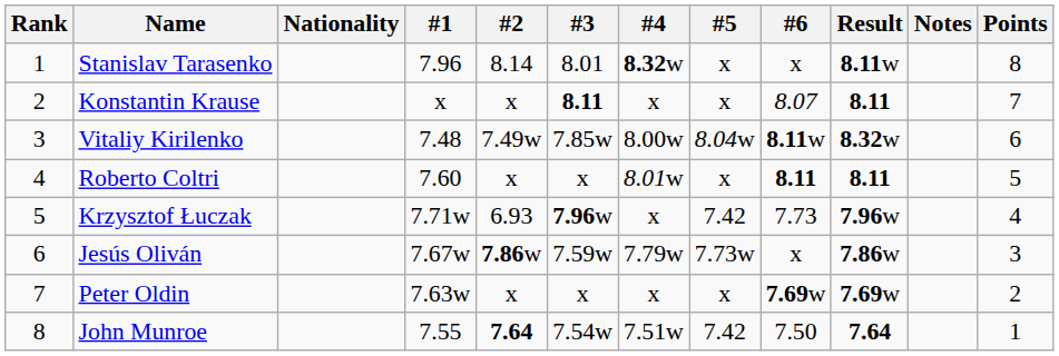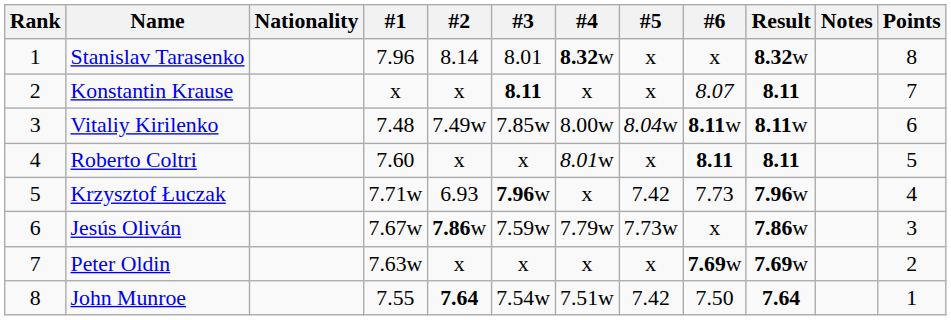 <table class="wikitable sortable" style="text-align:center">
 <tr>
 <th>Rank</th>
 <th>Name</th>
 <th>Nationality</th>
 <th>#1</th>
 <th>#2</th>
 <th>#3</th>
 <th>#4</th>
 <th>#5</th>
 <th>#6</th>
 <th>Result</th>
 <th>Notes</th>
 <th>Points</th>
 </tr>
 <tr>
 <td>1</td>
 <td align=left><a href='#'>Stanislav Tarasenko</a></td>
 <td align=left></td>
 <td>7.96</td>
 <td>8.14</td>
 <td>8.01</td>
 <td><strong>8.32</strong>w</td>
 <td>x</td>
 <td>x</td>
-<td><strong>8.11</strong>w</td>
+<td><strong>8.32</strong>w</td>
 <td></td>
 <td>8</td>
 </tr>
 <tr>
 <td>2</td>
 <td align=left><a href='#'>Konstantin Krause</a></td>
 <td align=left></td>
 <td>x</td>
 <td>x</td>
 <td><strong>8.11</strong></td>
 <td>x</td>
 <td>x</td>
 <td><em>8.07</em></td>
 <td><strong>8.11</strong></td>
 <td></td>
 <td>7</td>
 </tr>
 <tr>
 <td>3</td>
 <td align=left><a href='#'>Vitaliy Kirilenko</a></td>
 <td align=left></td>
 <td>7.48</td>
 <td>7.49w</td>
 <td>7.85w</td>
 <td>8.00w</td>
 <td><em>8.04</em>w</td>
 <td><strong>8.11</strong>w</td>
-<td><strong>8.32</strong>w</td>
+<td><strong>8.11</strong>w</td>
 <td></td>
 <td>6</td>
 </tr>
 <tr>
 <td>4</td>
 <td align=left><a href='#'>Roberto Coltri</a></td>
 <td align=left></td>
 <td>7.60</td>
 <td>x</td>
 <td>x</td>
 <td><em>8.01</em>w</td>
 <td>x</td>
 <td><strong>8.11</strong></td>
 <td><strong>8.11</strong></td>
 <td></td>
 <td>5</td>
 </tr>
 <tr>
 <td>5</td>
 <td align=left><a href='#'>Krzysztof Łuczak</a></td>
 <td align=left></td>
 <td>7.71w</td>
 <td>6.93</td>
 <td><strong>7.96</strong>w</td>
 <td>x</td>
 <td>7.42</td>
 <td>7.73</td>
 <td><strong>7.96</strong>w</td>
 <td></td>
 <td>4</td>
 </tr>
 <tr>
 <td>6</td>
 <td align=left><a href='#'>Jesús Oliván</a></td>
 <td align=left></td>
 <td>7.67w</td>
 <td><strong>7.86</strong>w</td>
 <td>7.59w</td>
 <td>7.79w</td>
 <td>7.73w</td>
 <td>x</td>
 <td><strong>7.86</strong>w</td>
 <td></td>
 <td>3</td>
 </tr>
 <tr>
 <td>7</td>
 <td align=left><a href='#'>Peter Oldin</a></td>
 <td align=left></td>
 <td>7.63w</td>
 <td>x</td>
 <td>x</td>
 <td>x</td>
 <td>x</td>
 <td><strong>7.69</strong>w</td>
 <td><strong>7.69</strong>w</td>
 <td></td>
 <td>2</td>
 </tr>
 <tr>
 <td>8</td>
 <td align=left><a href='#'>John Munroe</a></td>
 <td align=left></td>
 <td>7.55</td>
 <td><strong>7.64</strong></td>
 <td>7.54w</td>
 <td>7.51w</td>
 <td>7.42</td>
 <td>7.50</td>
 <td><strong>7.64</strong></td>
 <td></td>
 <td>1</td>
 </tr>
 </table>
